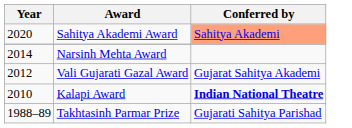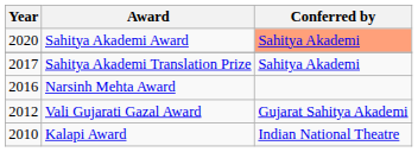 <table class="wikitable">
 <tr>
 <th>Year</th>
 <th>Award</th>
 <th>Conferred by</th>
 </tr>
 <tr>
 <td>2020</td>
 <td><a href='#'>Sahitya Akademi Award</a></td>
 <td style="background: lightsalmon;"><a href='#'>Sahitya Akademi</a></td>
 </tr>
 <tr>
 </tr>
 <tr>
-<td>2014</td>
+<td>2017</td>
+<td><a href='#'>Sahitya Akademi Translation Prize</a></td>
+<td><a href='#'>Sahitya Akademi</a></td>
+</tr>
+<tr>
+<td>2016</td>
 <td><a href='#'>Narsinh Mehta Award</a></td>
 <td></td>
 </tr>
 <tr>
 <td>2012</td>
 <td><a href='#'>Vali Gujarati Gazal Award</a></td>
 <td><a href='#'>Gujarat Sahitya Akademi</a></td>
 </tr>
 <tr>
 <td>2010</td>
 <td><a href='#'>Kalapi Award</a></td>
-<td><strong><a href='#'>Indian National Theatre</a></strong></td>
-</tr>
-<tr>
-<td>1988–89</td>
-<td><a href='#'>Takhtasinh Parmar Prize</a></td>
-<td><a href='#'>Gujarati Sahitya Parishad</a></td>
+<td><a href='#'>Indian National Theatre</a></td>
 </tr>
 </table>
